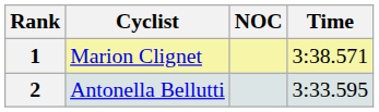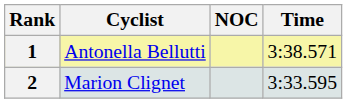 <table class="wikitable">
 <tr>
 <th>Rank</th>
 <th>Cyclist</th>
 <th>NOC</th>
 <th>Time</th>
 </tr>
 <tr align="left" valign="top" bgcolor="#F7F6A8">
 <th>1</th>
-<td><a href='#'>Marion Clignet</a></td>
+<td><a href='#'>Antonella Bellutti</a></td>
 <td></td>
 <td align="left">3:38.571</td>
 </tr>
 <tr align="left" valign="top" bgcolor="#DCE5E5">
 <th>2</th>
-<td><a href='#'>Antonella Bellutti</a></td>
+<td><a href='#'>Marion Clignet</a></td>
 <td></td>
 <td align="left">3:33.595</td>
 </tr>
 </table>
